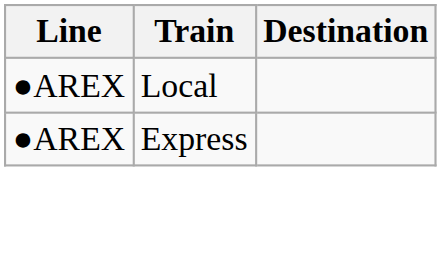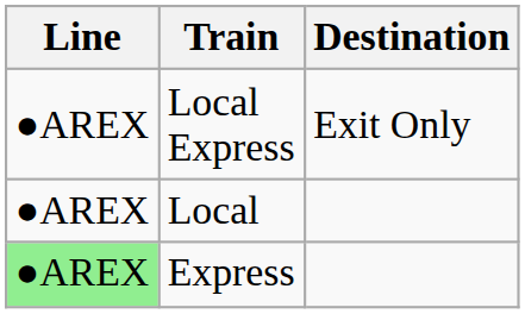 <table frame="hsides" rules="rows" class="wikitable">
 <tr>
 <th>Line</th>
 <th>Train</th>
 <th>Destination</th>
 </tr>
 <tr>
 <td><span>●</span>AREX</td>
+<td>Local<br>Express</td>
+<td>Exit Only</td>
+</tr>
+<tr>
+<td><span>●</span>AREX</td>
 <td>Local</td>
 <td></td>
 </tr>
 <tr>
-<td><span>●</span>AREX</td>
+<td style="background: lightgreen;"><span>●</span>AREX</td>
 <td>Express</td>
 <td></td>
 </tr>
 </table>
